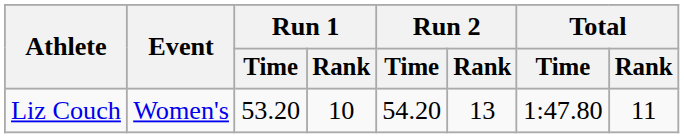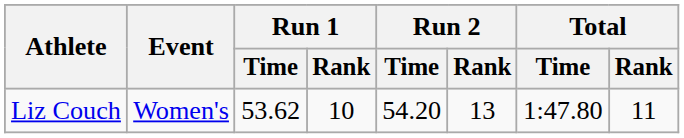 <table class="wikitable" style="font-size:90%;text-align:center;">
 <tr>
 <th rowspan="2">Athlete</th>
 <th rowspan="2">Event</th>
 <th colspan="2">Run 1</th>
 <th colspan="2">Run 2</th>
 <th colspan="2">Total</th>
 </tr>
 <tr style="font-size:95%">
 <th>Time</th>
 <th>Rank</th>
 <th>Time</th>
 <th>Rank</th>
 <th>Time</th>
 <th>Rank</th>
 </tr>
 <tr>
 <td style="text-align:left;"><a href='#'>Liz Couch</a></td>
 <td style="text-align:left;"><a href='#'>Women's</a></td>
-<td>53.20</td>
+<td>53.62</td>
 <td>10</td>
 <td>54.20</td>
 <td>13</td>
 <td>1:47.80</td>
 <td>11</td>
 </tr>
 </table>
